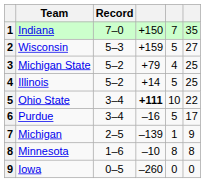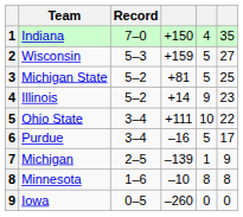 <table class="wikitable sortable collapsible collapsed plainrowheaders" style="font-size:90%;">
 <tr>
 <th scope=col></th>
 <th scope=col>Team</th>
 <th scope=col>Record</th>
 <th scope=col></th>
 <th scope=col></th>
 <th scope=col></th>
 </tr>
 <tr bgcolor=ccffcc>
 <th align=center>1</th>
 <td> <a href='#'>Indiana</a></td>
 <td align=center>7–0</td>
 <td align=center>+150</td>
-<td align=center>7</td>
+<td align=center>4</td>
 <td align=center>35</td>
 </tr>
 <tr>
 <th align=center>2</th>
 <td> <a href='#'>Wisconsin</a></td>
 <td align=center>5–3</td>
 <td align=center>+159</td>
 <td align=center>5</td>
 <td align=center>27</td>
 </tr>
 <tr>
 <th align=center>3</th>
 <td> <a href='#'>Michigan State</a></td>
 <td align=center>5–2</td>
-<td align=center>+79</td>
-<td align=center>4</td>
+<td align=center>+81</td>
+<td align=center>5</td>
 <td align=center>25</td>
 </tr>
 <tr>
 <th align=center>4</th>
 <td> <a href='#'>Illinois</a></td>
 <td align=center>5–2</td>
 <td align=center>+14</td>
-<td align=center>5</td>
-<td align=center>25</td>
+<td align=center>9</td>
+<td align=center>23</td>
 </tr>
 <tr>
 <th align=center>5</th>
 <td> <a href='#'>Ohio State</a></td>
 <td align=center>3–4</td>
-<td align=center><strong>+111</strong></td>
+<td align=center>+111</td>
 <td align=center>10</td>
 <td align=center>22</td>
 </tr>
 <tr>
 <th align=center>6</th>
 <td> <a href='#'>Purdue</a></td>
 <td align=center>3–4</td>
 <td align=center>–16</td>
 <td align=center>5</td>
 <td align=center>17</td>
 </tr>
 <tr>
 <th align=center>7</th>
 <td> <a href='#'>Michigan</a></td>
 <td align=center>2–5</td>
 <td align=center>–139</td>
 <td align=center>1</td>
 <td align=center>9</td>
 </tr>
 <tr>
 <th align=center>8</th>
 <td> <a href='#'>Minnesota</a></td>
 <td align=center>1–6</td>
 <td align=center>–10</td>
 <td align=center>8</td>
 <td align=center>8</td>
 </tr>
 <tr>
 <th align=center>9</th>
 <td> <a href='#'>Iowa</a></td>
 <td align=center>0–5</td>
 <td align=center>–260</td>
 <td align=center>0</td>
 <td align=center>0</td>
 </tr>
 </table>
